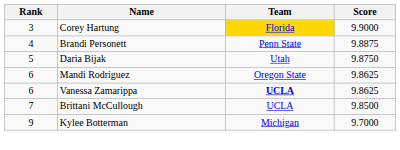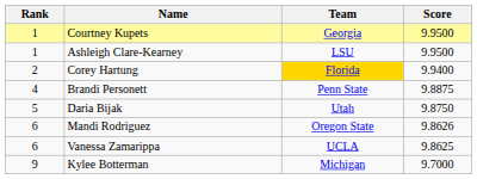 <table class="sortable wikitable" style="text-align:center" width=50%>
 <tr>
 <th>Rank</th>
 <th>Name</th>
 <th>Team</th>
 <th>Score</th>
 </tr>
+<tr bgcolor=fffca>
+<td>1</td>
+<td align="left">Courtney Kupets</td>
+<td><a href='#'>Georgia</a></td>
+<td>9.9500</td>
+</tr>
 <tr>
-<td>3</td>
+<td>1</td>
+<td align="left">Ashleigh Clare-Kearney</td>
+<td><a href='#'>LSU</a></td>
+<td>9.9500</td>
+</tr>
+<tr>
+<td>2</td>
 <td align="left">Corey Hartung</td>
 <td style="background: gold;"><a href='#'>Florida</a></td>
-<td>9.9000</td>
+<td>9.9400</td>
 </tr>
 <tr>
 <td>4</td>
 <td align="left">Brandi Personett</td>
 <td><a href='#'>Penn State</a></td>
 <td>9.8875</td>
 </tr>
 <tr>
 <td>5</td>
 <td align="left">Daria Bijak</td>
 <td><a href='#'>Utah</a></td>
 <td>9.8750</td>
 </tr>
 <tr>
 <td>6</td>
 <td align="left">Mandi Rodriguez</td>
 <td><a href='#'>Oregon State</a></td>
-<td>9.8625</td>
+<td>9.8626</td>
 </tr>
 <tr>
 <td>6</td>
 <td align="left">Vanessa Zamarippa</td>
-<td><strong><a href='#'>UCLA</a></strong></td>
+<td><a href='#'>UCLA</a></td>
 <td>9.8625</td>
-</tr>
-<tr>
-<td>7</td>
-<td align="left">Brittani McCullough</td>
-<td><a href='#'>UCLA</a></td>
-<td>9.8500</td>
 </tr>
 <tr>
 <td>9</td>
 <td align="left">Kylee Botterman</td>
 <td><a href='#'>Michigan</a></td>
 <td>9.7000</td>
 </tr>
 </table>
